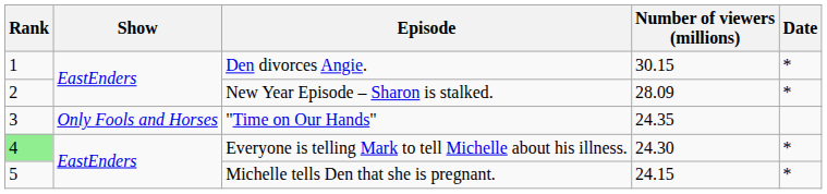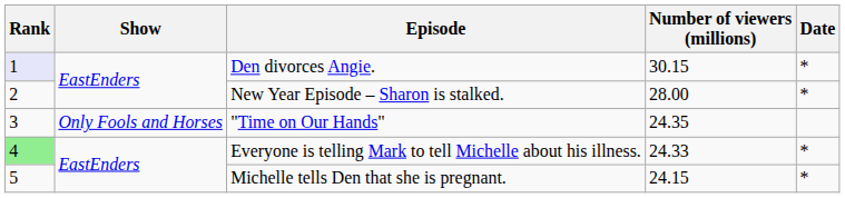 <table class="sortable wikitable">
 <tr>
 <th>Rank</th>
 <th>Show</th>
 <th>Episode</th>
 <th>Number of viewers<br> (millions)</th>
 <th>Date</th>
 </tr>
 <tr>
-<td>1</td>
+<td style="background: lavender;">1</td>
 <td rowspan="2"><em><a href='#'>EastEnders</a></em></td>
 <td><a href='#'>Den</a> divorces <a href='#'>Angie</a>.</td>
 <td>30.15</td>
 <td>*</td>
 </tr>
 <tr>
 <td>2</td>
 <td>New Year Episode – <a href='#'>Sharon</a> is stalked.</td>
-<td>28.09</td>
+<td>28.00</td>
 <td>*</td>
 </tr>
 <tr>
 <td>3</td>
 <td><em><a href='#'>Only Fools and Horses</a></em></td>
 <td>"<a href='#'>Time on Our Hands</a>"</td>
 <td>24.35</td>
 <td></td>
 </tr>
 <tr>
 <td style="background: lightgreen;">4</td>
 <td rowspan="2"><em><a href='#'>EastEnders</a></em></td>
 <td>Everyone is telling <a href='#'>Mark</a> to tell <a href='#'>Michelle</a> about his illness.</td>
-<td>24.30</td>
+<td>24.33</td>
 <td>*</td>
 </tr>
 <tr>
 <td>5</td>
 <td>Michelle tells Den that she is pregnant.</td>
 <td>24.15</td>
 <td>*</td>
 </tr>
 </table>
